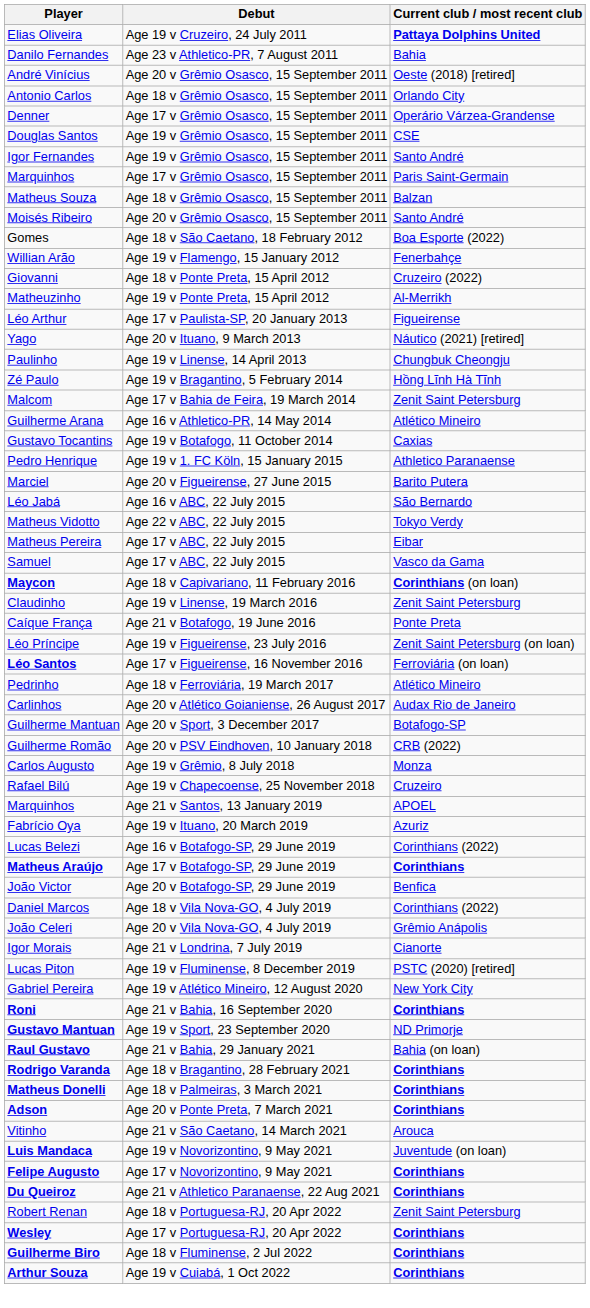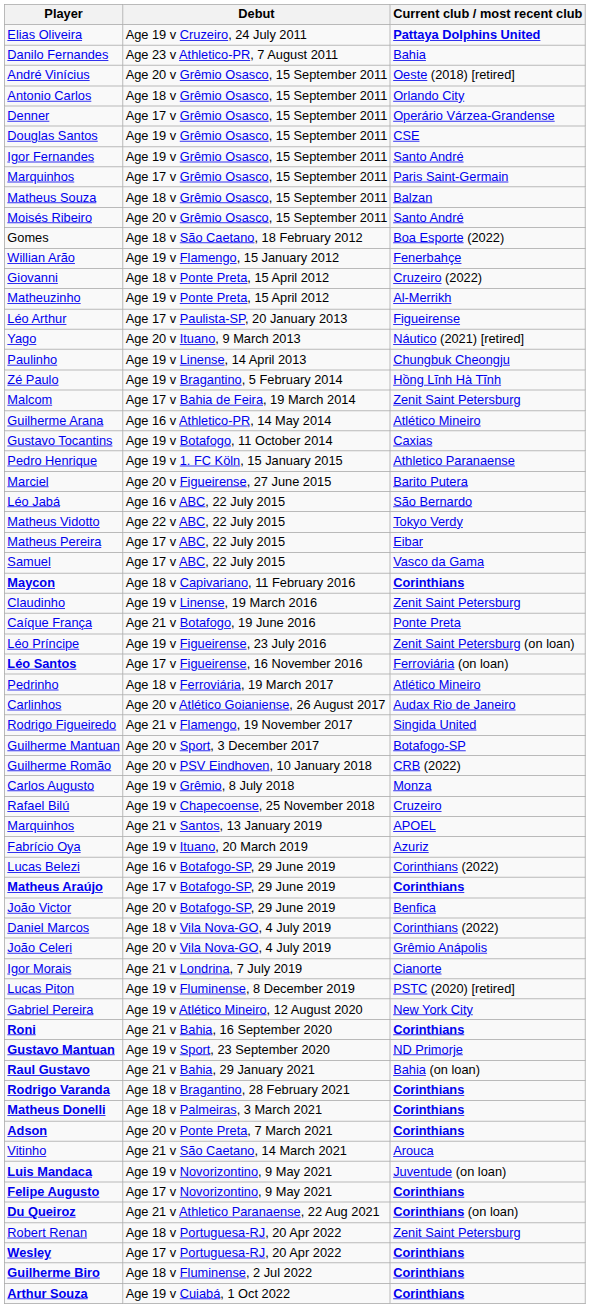 <table class="wikitable">
 <tr>
 <th>Player</th>
 <th>Debut</th>
 <th>Current club / most recent club</th>
 </tr>
 <tr>
 <td> <a href='#'>Elias Oliveira</a></td>
 <td>Age 19 v <a href='#'>Cruzeiro</a>, 24 July 2011</td>
 <td><strong> <a href='#'>Pattaya Dolphins United</a></strong></td>
 </tr>
 <tr>
 <td> <a href='#'>Danilo Fernandes</a></td>
 <td>Age 23 v  <a href='#'>Athletico-PR</a>, 7 August 2011</td>
 <td> <a href='#'>Bahia</a></td>
 </tr>
 <tr>
 <td> <a href='#'>André Vinícius</a></td>
 <td>Age 20 v <a href='#'>Grêmio Osasco</a>, 15 September 2011</td>
 <td> <a href='#'>Oeste</a> (2018) [retired]</td>
 </tr>
 <tr>
 <td> <a href='#'>Antonio Carlos</a></td>
 <td>Age 18 v <a href='#'>Grêmio Osasco</a>, 15 September 2011</td>
 <td> <a href='#'>Orlando City</a></td>
 </tr>
 <tr>
 <td> <a href='#'>Denner</a></td>
 <td>Age 17 v <a href='#'>Grêmio Osasco</a>, 15 September 2011</td>
 <td> <a href='#'>Operário Várzea-Grandense</a></td>
 </tr>
 <tr>
 <td> <a href='#'>Douglas Santos</a></td>
 <td>Age 19 v <a href='#'>Grêmio Osasco</a>, 15 September 2011</td>
 <td> <a href='#'>CSE</a></td>
 </tr>
 <tr>
 <td> <a href='#'>Igor Fernandes</a></td>
 <td>Age 19 v <a href='#'>Grêmio Osasco</a>, 15 September 2011</td>
 <td> <a href='#'>Santo André</a></td>
 </tr>
 <tr>
 <td> <a href='#'>Marquinhos</a></td>
 <td>Age 17 v <a href='#'>Grêmio Osasco</a>, 15 September 2011</td>
 <td> <a href='#'>Paris Saint-Germain</a></td>
 </tr>
 <tr>
 <td> <a href='#'>Matheus Souza</a></td>
 <td>Age 18 v <a href='#'>Grêmio Osasco</a>, 15 September 2011</td>
 <td> <a href='#'>Balzan</a></td>
 </tr>
 <tr>
 <td> <a href='#'>Moisés Ribeiro</a></td>
 <td>Age 20 v <a href='#'>Grêmio Osasco</a>, 15 September 2011</td>
 <td> <a href='#'>Santo André</a></td>
 </tr>
 <tr>
 <td> Gomes</td>
 <td>Age 18 v <a href='#'>São Caetano</a>, 18 February 2012</td>
 <td> <a href='#'>Boa Esporte</a> (2022)</td>
 </tr>
 <tr>
 <td> <a href='#'>Willian Arão</a></td>
 <td>Age 19 v <a href='#'>Flamengo</a>, 15 January 2012</td>
 <td> <a href='#'>Fenerbahçe</a></td>
 </tr>
 <tr>
 <td> <a href='#'>Giovanni</a></td>
 <td>Age 18 v <a href='#'>Ponte Preta</a>, 15 April 2012</td>
 <td> <a href='#'>Cruzeiro</a> (2022)</td>
 </tr>
 <tr>
 <td> <a href='#'>Matheuzinho</a></td>
 <td>Age 19 v <a href='#'>Ponte Preta</a>, 15 April 2012</td>
 <td> <a href='#'>Al-Merrikh</a></td>
 </tr>
 <tr>
 <td> <a href='#'>Léo Arthur</a></td>
 <td>Age 17 v <a href='#'>Paulista-SP</a>, 20 January 2013</td>
 <td> <a href='#'>Figueirense</a></td>
 </tr>
 <tr>
 <td> <a href='#'>Yago</a></td>
 <td>Age 20 v <a href='#'>Ituano</a>, 9 March 2013</td>
 <td> <a href='#'>Náutico</a> (2021) [retired]</td>
 </tr>
 <tr>
 <td> <a href='#'>Paulinho</a></td>
 <td>Age 19 v <a href='#'>Linense</a>, 14 April 2013</td>
 <td> <a href='#'>Chungbuk Cheongju</a></td>
 </tr>
 <tr>
 <td> <a href='#'>Zé Paulo</a></td>
 <td>Age 19 v <a href='#'>Bragantino</a>, 5 February 2014</td>
 <td> <a href='#'>Hồng Lĩnh Hà Tĩnh</a></td>
 </tr>
 <tr>
 <td> <a href='#'>Malcom</a></td>
 <td>Age 17 v <a href='#'>Bahia de Feira</a>, 19 March 2014</td>
 <td> <a href='#'>Zenit Saint Petersburg</a></td>
 </tr>
 <tr>
 <td> <a href='#'>Guilherme Arana</a></td>
 <td>Age 16 v <a href='#'>Athletico-PR</a>, 14 May 2014</td>
 <td> <a href='#'>Atlético Mineiro</a></td>
 </tr>
 <tr>
 <td> <a href='#'>Gustavo Tocantins</a></td>
 <td>Age 19 v <a href='#'>Botafogo</a>, 11 October 2014</td>
 <td> <a href='#'>Caxias</a></td>
 </tr>
 <tr>
 <td> <a href='#'>Pedro Henrique</a></td>
 <td>Age 19 v <a href='#'>1. FC Köln</a>, 15 January 2015</td>
 <td> <a href='#'>Athletico Paranaense</a></td>
 </tr>
 <tr>
 <td> <a href='#'>Marciel</a></td>
 <td>Age 20 v <a href='#'>Figueirense</a>, 27 June 2015</td>
 <td> <a href='#'>Barito Putera</a></td>
 </tr>
 <tr>
 <td> <a href='#'>Léo Jabá</a></td>
 <td>Age 16 v <a href='#'>ABC</a>, 22 July 2015</td>
 <td> <a href='#'>São Bernardo</a></td>
 </tr>
 <tr>
 <td> <a href='#'>Matheus Vidotto</a></td>
 <td>Age 22 v <a href='#'>ABC</a>, 22 July 2015</td>
 <td> <a href='#'>Tokyo Verdy</a></td>
 </tr>
 <tr>
 <td> <a href='#'>Matheus Pereira</a></td>
 <td>Age 17 v <a href='#'>ABC</a>, 22 July 2015</td>
 <td> <a href='#'>Eibar</a></td>
 </tr>
 <tr>
 <td> <a href='#'>Samuel</a></td>
 <td>Age 17 v <a href='#'>ABC</a>, 22 July 2015</td>
 <td> <a href='#'>Vasco da Gama</a></td>
 </tr>
 <tr>
 <td> <strong><a href='#'>Maycon</a></strong></td>
 <td>Age 18 v <a href='#'>Capivariano</a>, 11 February 2016</td>
-<td> <strong><a href='#'>Corinthians</a></strong> (on loan)</td>
+<td> <strong><a href='#'>Corinthians</a></strong></td>
 </tr>
 <tr>
 <td> <a href='#'>Claudinho</a></td>
 <td>Age 19 v <a href='#'>Linense</a>, 19 March 2016</td>
 <td> <a href='#'>Zenit Saint Petersburg</a></td>
 </tr>
 <tr>
 <td> <a href='#'>Caíque França</a></td>
 <td>Age 21 v <a href='#'>Botafogo</a>, 19 June 2016</td>
 <td> <a href='#'>Ponte Preta</a></td>
 </tr>
 <tr>
 <td> <a href='#'>Léo Príncipe</a></td>
 <td>Age 19 v <a href='#'>Figueirense</a>, 23 July 2016</td>
 <td> <a href='#'>Zenit Saint Petersburg</a> (on loan)</td>
 </tr>
 <tr>
 <td> <strong><a href='#'>Léo Santos</a></strong></td>
 <td>Age 17 v <a href='#'>Figueirense</a>, 16 November 2016</td>
 <td> <a href='#'>Ferroviária</a> (on loan)</td>
 </tr>
 <tr>
 <td> <a href='#'>Pedrinho</a></td>
 <td>Age 18 v <a href='#'>Ferroviária</a>, 19 March 2017</td>
 <td> <a href='#'>Atlético Mineiro</a></td>
 </tr>
 <tr>
 <td> <a href='#'>Carlinhos</a></td>
 <td>Age 20 v <a href='#'>Atlético Goianiense</a>, 26 August 2017</td>
 <td> <a href='#'>Audax Rio de Janeiro</a></td>
+</tr>
+<tr>
+<td>  <a href='#'>Rodrigo Figueiredo</a></td>
+<td>Age 21 v <a href='#'>Flamengo</a>, 19 November 2017</td>
+<td> <a href='#'>Singida United</a></td>
 </tr>
 <tr>
 <td>  <a href='#'>Guilherme Mantuan</a></td>
 <td>Age 20 v <a href='#'>Sport</a>, 3 December 2017</td>
 <td> <a href='#'>Botafogo-SP</a></td>
 </tr>
 <tr>
 <td> <a href='#'>Guilherme Romão</a></td>
 <td>Age 20 v <a href='#'>PSV Eindhoven</a>, 10 January 2018</td>
 <td> <a href='#'>CRB</a> (2022)</td>
 </tr>
 <tr>
 <td> <a href='#'>Carlos Augusto</a></td>
 <td>Age 19 v <a href='#'>Grêmio</a>, 8 July 2018</td>
 <td> <a href='#'>Monza</a></td>
 </tr>
 <tr>
 <td> <a href='#'>Rafael Bilú</a></td>
 <td>Age 19 v <a href='#'>Chapecoense</a>, 25 November 2018</td>
 <td> <a href='#'>Cruzeiro</a></td>
 </tr>
 <tr>
 <td> <a href='#'>Marquinhos</a></td>
 <td>Age 21 v <a href='#'>Santos</a>, 13 January 2019</td>
 <td> <a href='#'>APOEL</a></td>
 </tr>
 <tr>
 <td> <a href='#'>Fabrício Oya</a></td>
 <td>Age 19 v <a href='#'>Ituano</a>, 20 March 2019</td>
 <td> <a href='#'>Azuriz</a></td>
 </tr>
 <tr>
 <td> <a href='#'>Lucas Belezi</a></td>
 <td>Age 16 v <a href='#'>Botafogo-SP</a>, 29 June 2019</td>
 <td> <a href='#'>Corinthians</a> (2022)</td>
 </tr>
 <tr>
 <td> <strong><a href='#'>Matheus Araújo</a></strong></td>
 <td>Age 17 v <a href='#'>Botafogo-SP</a>, 29 June 2019</td>
 <td> <strong><a href='#'>Corinthians</a></strong></td>
 </tr>
 <tr>
 <td> <a href='#'>João Victor</a></td>
 <td>Age 20 v <a href='#'>Botafogo-SP</a>, 29 June 2019</td>
 <td> <a href='#'>Benfica</a></td>
 </tr>
 <tr>
 <td> <a href='#'>Daniel Marcos</a></td>
 <td>Age 18 v <a href='#'>Vila Nova-GO</a>, 4 July 2019</td>
 <td> <a href='#'>Corinthians</a> (2022)</td>
 </tr>
 <tr>
 <td> <a href='#'>João Celeri</a></td>
 <td>Age 20 v <a href='#'>Vila Nova-GO</a>, 4 July 2019</td>
 <td> <a href='#'>Grêmio Anápolis</a></td>
 </tr>
 <tr>
 <td> <a href='#'>Igor Morais</a></td>
 <td>Age 21 v <a href='#'>Londrina</a>, 7 July 2019</td>
 <td> <a href='#'>Cianorte</a></td>
 </tr>
 <tr>
 <td> <a href='#'>Lucas Piton</a></td>
 <td>Age 19 v <a href='#'>Fluminense</a>, 8 December 2019</td>
 <td> <a href='#'>PSTC</a> (2020) [retired]</td>
 </tr>
 <tr>
 <td> <a href='#'>Gabriel Pereira</a></td>
 <td>Age 19 v <a href='#'>Atlético Mineiro</a>, 12 August 2020</td>
 <td> <a href='#'>New York City</a></td>
 </tr>
 <tr>
 <td> <strong><a href='#'>Roni</a></strong></td>
 <td>Age 21 v <a href='#'>Bahia</a>, 16 September 2020</td>
 <td> <strong><a href='#'>Corinthians</a></strong></td>
 </tr>
 <tr>
 <td> <strong><a href='#'>Gustavo Mantuan</a></strong></td>
 <td>Age 19 v <a href='#'>Sport</a>, 23 September 2020</td>
 <td> <a href='#'>ND Primorje</a></td>
 </tr>
 <tr>
 <td> <strong><a href='#'>Raul Gustavo</a></strong></td>
 <td>Age 21 v <a href='#'>Bahia</a>, 29 January 2021</td>
 <td> <a href='#'>Bahia</a> (on loan)</td>
 </tr>
 <tr>
 <td> <strong><a href='#'>Rodrigo Varanda</a></strong></td>
 <td>Age 18 v <a href='#'>Bragantino</a>, 28 February 2021</td>
 <td> <strong><a href='#'>Corinthians</a></strong></td>
 </tr>
 <tr>
 <td> <strong><a href='#'>Matheus Donelli</a></strong></td>
 <td>Age 18 v <a href='#'>Palmeiras</a>, 3 March 2021</td>
 <td> <strong><a href='#'>Corinthians</a></strong></td>
 </tr>
 <tr>
 <td> <strong><a href='#'>Adson</a></strong></td>
 <td>Age 20 v <a href='#'>Ponte Preta</a>, 7 March 2021</td>
 <td> <strong><a href='#'>Corinthians</a></strong></td>
 </tr>
 <tr>
 <td> <a href='#'>Vitinho</a></td>
 <td>Age 21 v <a href='#'>São Caetano</a>, 14 March 2021</td>
 <td> <a href='#'>Arouca</a></td>
 </tr>
 <tr>
 <td> <strong><a href='#'>Luis Mandaca</a></strong></td>
 <td>Age 19 v <a href='#'>Novorizontino</a>, 9 May 2021</td>
 <td> <a href='#'>Juventude</a> (on loan)</td>
 </tr>
 <tr>
 <td> <strong><a href='#'>Felipe Augusto</a></strong></td>
 <td>Age 17 v <a href='#'>Novorizontino</a>, 9 May 2021</td>
 <td> <strong><a href='#'>Corinthians</a></strong></td>
 </tr>
 <tr>
 <td> <strong><a href='#'>Du Queiroz</a></strong></td>
 <td>Age 21 v <a href='#'>Athletico Paranaense</a>, 22 Aug 2021</td>
-<td> <strong><a href='#'>Corinthians</a></strong></td>
+<td> <strong><a href='#'>Corinthians</a></strong> (on loan)</td>
 </tr>
 <tr>
 <td> <a href='#'>Robert Renan</a></td>
 <td>Age 18 v <a href='#'>Portuguesa-RJ</a>, 20 Apr 2022</td>
 <td> <a href='#'>Zenit Saint Petersburg</a></td>
 </tr>
 <tr>
 <td> <strong><a href='#'>Wesley</a></strong></td>
 <td>Age 17 v <a href='#'>Portuguesa-RJ</a>, 20 Apr 2022</td>
 <td> <strong><a href='#'>Corinthians</a></strong></td>
 </tr>
 <tr>
 <td> <strong><a href='#'>Guilherme Biro</a></strong></td>
 <td>Age 18 v <a href='#'>Fluminense</a>, 2 Jul 2022</td>
 <td> <strong><a href='#'>Corinthians</a></strong></td>
 </tr>
 <tr>
 <td> <strong><a href='#'>Arthur Souza</a></strong></td>
 <td>Age 19 v <a href='#'>Cuiabá</a>, 1 Oct 2022</td>
 <td> <strong><a href='#'>Corinthians</a></strong></td>
 </tr>
 </table>
